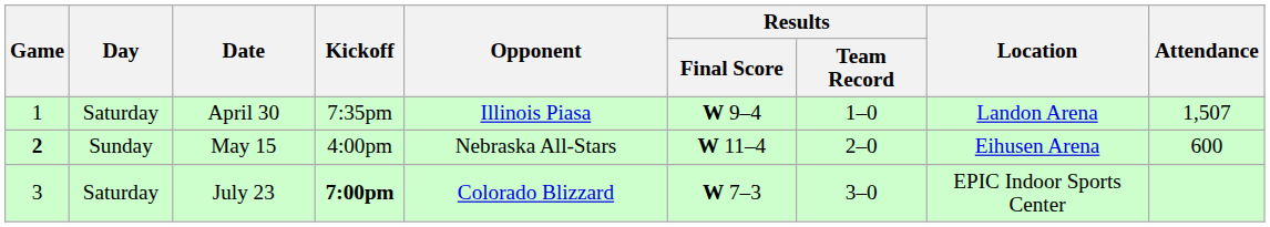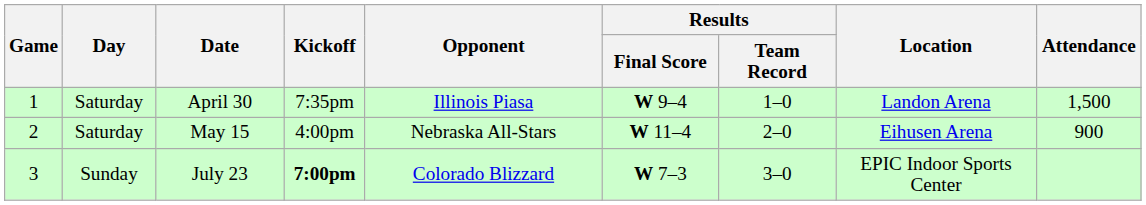 <table class="wikitable">
 <tr>
 <th rowspan="2" width="40">Game</th>
 <th rowspan="2" width="70">Day</th>
 <th rowspan="2" width="100">Date</th>
 <th rowspan="2" width="60">Kickoff</th>
 <th rowspan="2" width="190">Opponent</th>
 <th colspan="2" width="180">Results</th>
 <th rowspan="2" width="160">Location</th>
 <th rowspan="2" width="80">Attendance</th>
 </tr>
 <tr>
 <th width="90">Final Score</th>
 <th width="90">Team Record</th>
 </tr>
 <tr align="center" bgcolor="#CCFFCC">
 <td align="center">1</td>
 <td align="center">Saturday</td>
 <td align="center">April 30</td>
 <td align="center">7:35pm</td>
 <td align="center"><a href='#'>Illinois Piasa</a></td>
 <td align="center"><strong>W</strong> 9–4</td>
 <td align="center">1–0</td>
 <td align="center"><a href='#'>Landon Arena</a></td>
-<td align="center">1,507</td>
+<td align="center">1,500</td>
 </tr>
 <tr align="center" bgcolor="#CCFFCC">
-<td align="center"><strong>2</strong></td>
-<td align="center">Sunday</td>
+<td align="center">2</td>
+<td align="center">Saturday</td>
 <td align="center">May 15</td>
 <td align="center">4:00pm</td>
 <td align="center">Nebraska All-Stars</td>
 <td align="center"><strong>W</strong> 11–4</td>
 <td align="center">2–0</td>
 <td align="center"><a href='#'>Eihusen Arena</a></td>
-<td align="center">600</td>
+<td align="center">900</td>
 </tr>
 <tr align="center" bgcolor="#CCFFCC">
 <td align="center">3</td>
-<td align="center">Saturday</td>
+<td align="center">Sunday</td>
 <td align="center">July 23</td>
 <td align="center"><strong>7:00pm</strong></td>
 <td align="center"><a href='#'>Colorado Blizzard</a></td>
 <td align="center"><strong>W</strong> 7–3</td>
 <td align="center">3–0</td>
 <td align="center">EPIC Indoor Sports Center</td>
 <td align="center"></td>
 </tr>
 </table>
